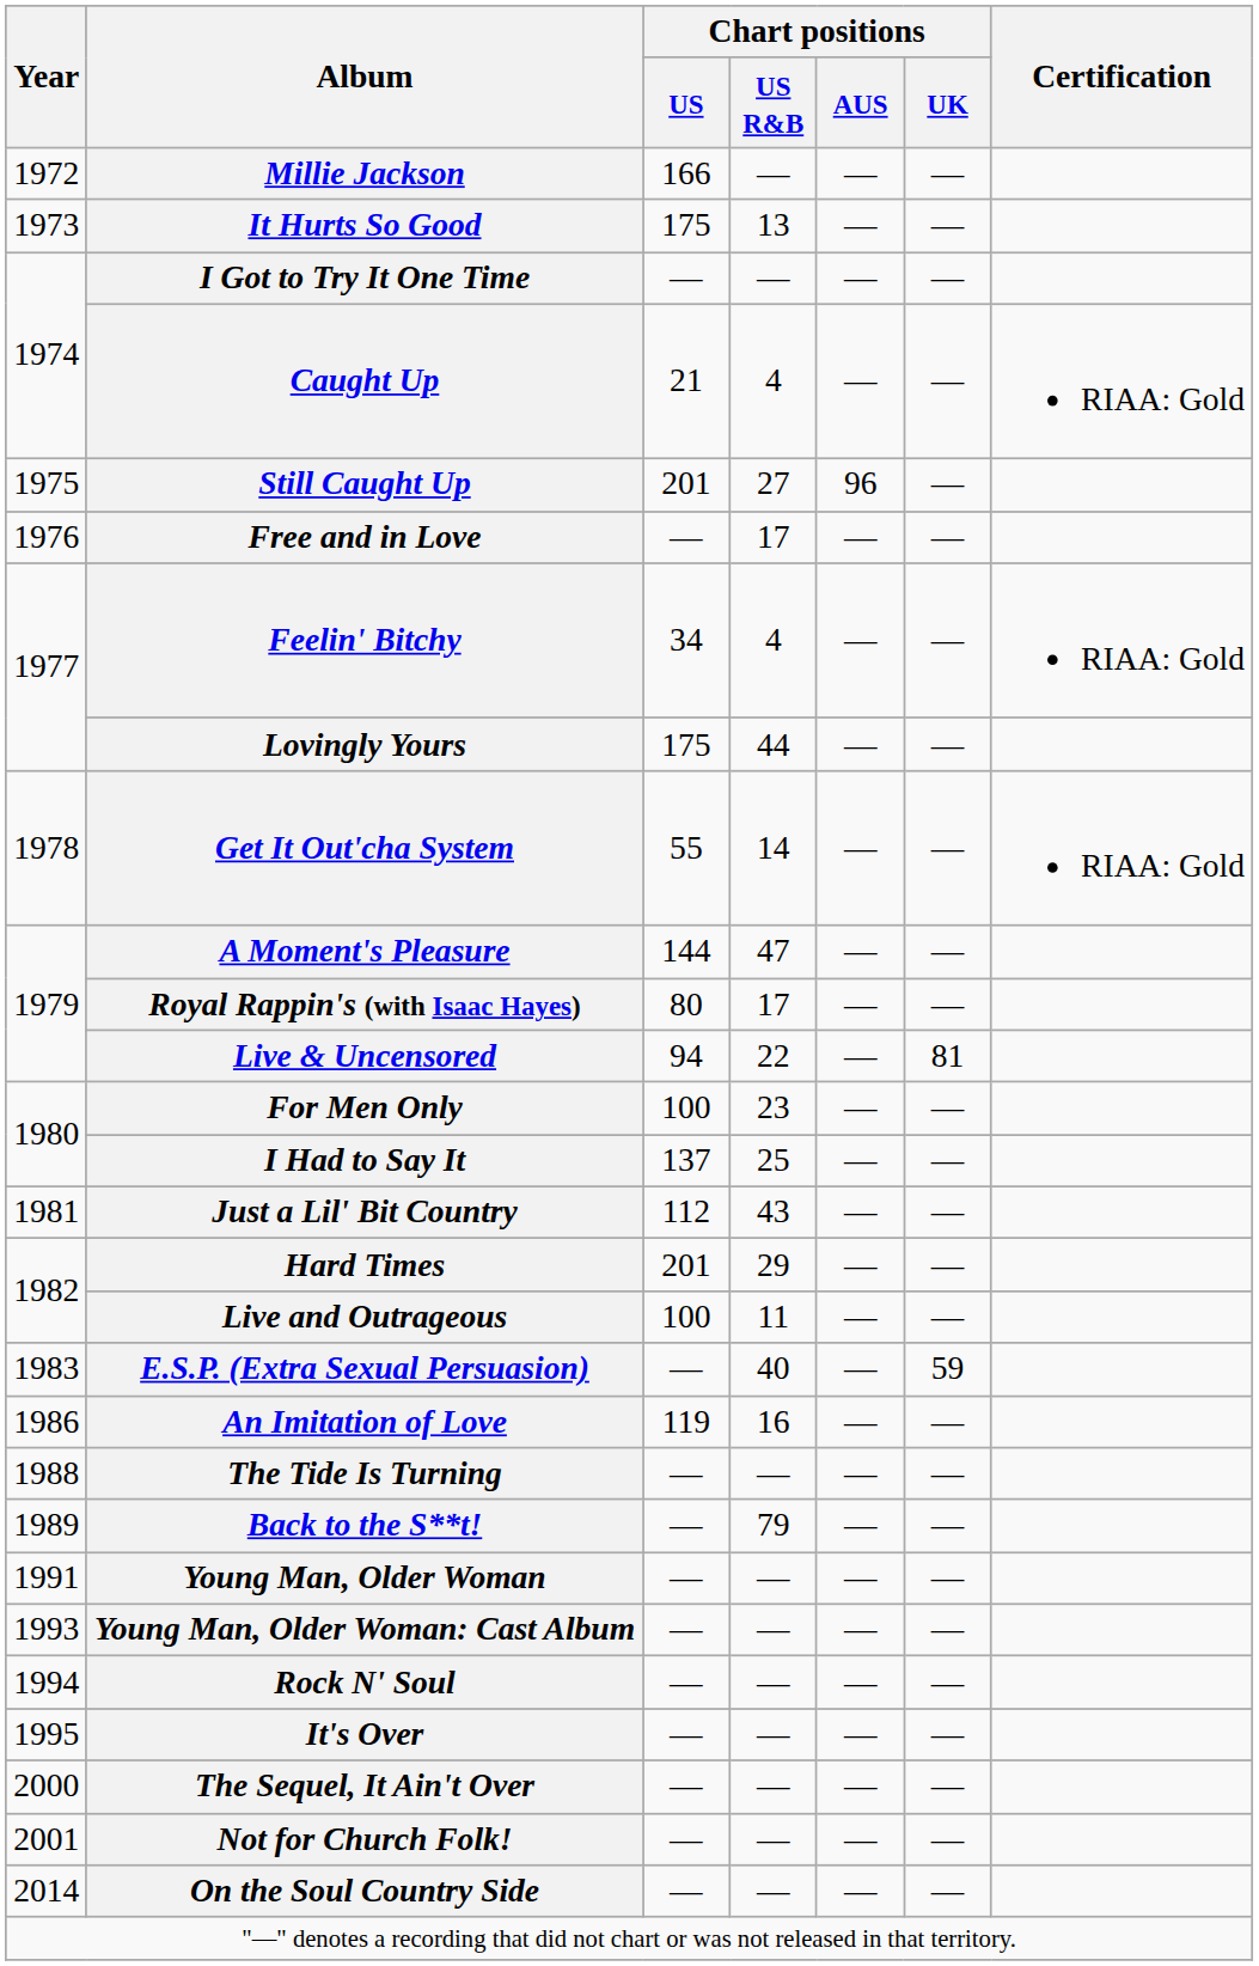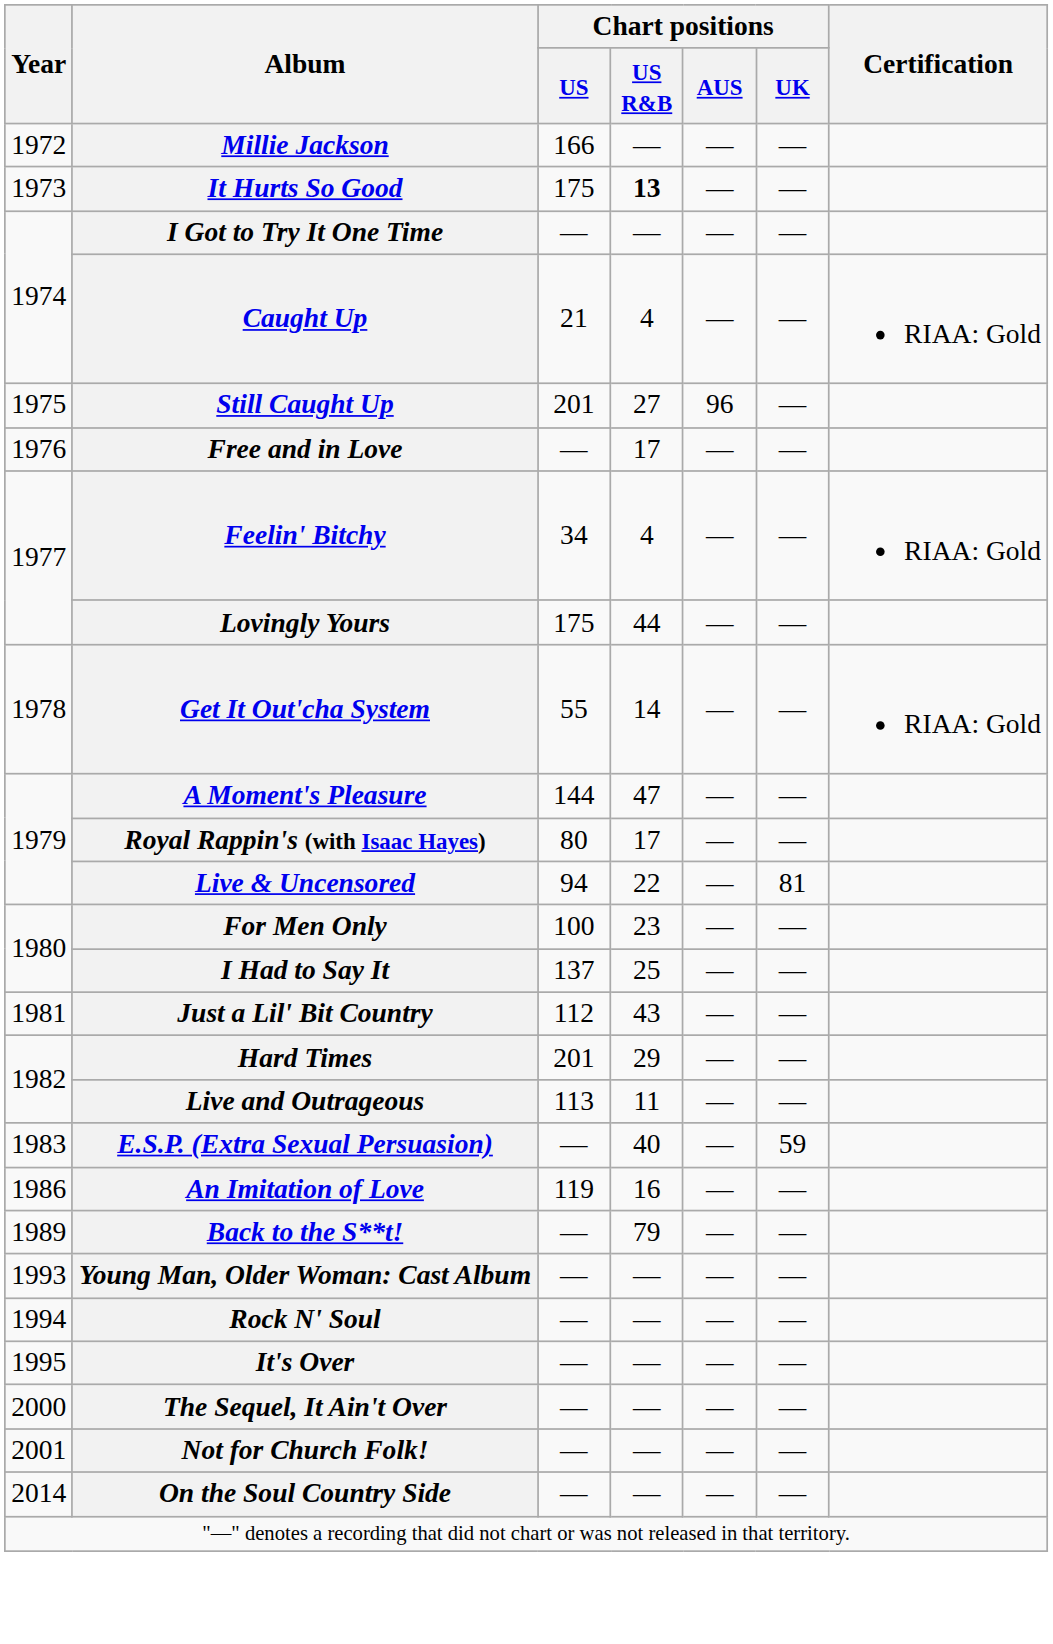 <table class="wikitable plainrowheaders" style="text-align: center;">
 <tr>
 <th scope="col" rowspan="2">Year</th>
 <th scope="col" rowspan="2">Album</th>
 <th scope="col" colspan="4">Chart positions</th>
 <th scope="col" rowspan="2">Certification</th>
 </tr>
 <tr>
 <th scope="col" width="35"><small><a href='#'>US</a></small><br></th>
 <th scope="col" width="35"><small><a href='#'>US R&B</a></small><br></th>
 <th scope="col" width="35"><small><a href='#'>AUS</a></small><br></th>
 <th scope="col" width="35"><small><a href='#'>UK</a></small><br></th>
 </tr>
 <tr>
 <td>1972</td>
 <th scope="row"><em><a href='#'>Millie Jackson</a></em></th>
 <td>166</td>
 <td>—</td>
 <td>—</td>
 <td>—</td>
 <td></td>
 </tr>
 <tr>
 <td>1973</td>
 <th scope="row"><em><a href='#'>It Hurts So Good</a></em></th>
 <td>175</td>
-<td>13</td>
+<td><strong>13</strong></td>
 <td>—</td>
 <td>—</td>
 <td></td>
 </tr>
 <tr>
 <td rowspan="2">1974</td>
 <th scope="row"><em>I Got to Try It One Time</em></th>
 <td>—</td>
 <td>—</td>
 <td>—</td>
 <td>—</td>
 <td></td>
 </tr>
 <tr>
 <th scope="row"><em><a href='#'>Caught Up</a></em></th>
 <td>21</td>
 <td>4</td>
 <td>—</td>
 <td>—</td>
 <td><br><ul><li>RIAA: Gold</li></ul></td>
 </tr>
 <tr>
 <td>1975</td>
 <th scope="row"><em><a href='#'>Still Caught Up</a></em></th>
 <td>201</td>
 <td>27</td>
 <td>96</td>
 <td>—</td>
 <td></td>
 </tr>
 <tr>
 <td>1976</td>
 <th scope="row"><em>Free and in Love</em></th>
 <td>—</td>
 <td>17</td>
 <td>—</td>
 <td>—</td>
 <td></td>
 </tr>
 <tr>
 <td rowspan="2">1977</td>
 <th scope="row"><em><a href='#'>Feelin' Bitchy</a></em></th>
 <td>34</td>
 <td>4</td>
 <td>—</td>
 <td>—</td>
 <td><br><ul><li>RIAA: Gold</li></ul></td>
 </tr>
 <tr>
 <th scope="row"><em>Lovingly Yours</em></th>
 <td>175</td>
 <td>44</td>
 <td>—</td>
 <td>—</td>
 <td></td>
 </tr>
 <tr>
 <td>1978</td>
 <th scope="row"><em><a href='#'>Get It Out'cha System</a></em></th>
 <td>55</td>
 <td>14</td>
 <td>—</td>
 <td>—</td>
 <td><br><ul><li>RIAA: Gold</li></ul></td>
 </tr>
 <tr>
 <td rowspan="3">1979</td>
 <th scope="row"><em><a href='#'>A Moment's Pleasure</a></em></th>
 <td>144</td>
 <td>47</td>
 <td>—</td>
 <td>—</td>
 <td></td>
 </tr>
 <tr>
 <th scope="row"><em>Royal Rappin's</em> <small>(with <a href='#'>Isaac Hayes</a>)</small></th>
 <td>80</td>
 <td>17</td>
 <td>—</td>
 <td>—</td>
 <td></td>
 </tr>
 <tr>
 <th scope="row"><em><a href='#'>Live & Uncensored</a></em></th>
 <td>94</td>
 <td>22</td>
 <td>—</td>
 <td>81</td>
 <td></td>
 </tr>
 <tr>
 <td rowspan="2">1980</td>
 <th scope="row"><em>For Men Only</em></th>
 <td>100</td>
 <td>23</td>
 <td>—</td>
 <td>—</td>
 <td></td>
 </tr>
 <tr>
 <th scope="row"><em>I Had to Say It</em></th>
 <td>137</td>
 <td>25</td>
 <td>—</td>
 <td>—</td>
 <td></td>
 </tr>
 <tr>
 <td>1981</td>
 <th scope="row"><em>Just a Lil' Bit Country</em></th>
 <td>112</td>
 <td>43</td>
 <td>—</td>
 <td>—</td>
 <td></td>
 </tr>
 <tr>
 <td rowspan="2">1982</td>
 <th scope="row"><em>Hard Times</em></th>
 <td>201</td>
 <td>29</td>
 <td>—</td>
 <td>—</td>
 <td></td>
 </tr>
 <tr>
 <th scope="row"><em>Live and Outrageous</em></th>
-<td>100</td>
+<td>113</td>
 <td>11</td>
 <td>—</td>
 <td>—</td>
 <td></td>
 </tr>
 <tr>
 <td>1983</td>
 <th scope="row"><em><a href='#'>E.S.P. (Extra Sexual Persuasion)</a></em></th>
 <td>—</td>
 <td>40</td>
 <td>—</td>
 <td>59</td>
 <td></td>
 </tr>
 <tr>
 <td>1986</td>
 <th scope="row"><em><a href='#'>An Imitation of Love</a></em></th>
 <td>119</td>
 <td>16</td>
 <td>—</td>
 <td>—</td>
 <td></td>
 </tr>
 <tr>
-<td>1988</td>
-<th scope="row"><em>The Tide Is Turning</em></th>
-<td>—</td>
-<td>—</td>
-<td>—</td>
-<td>—</td>
-<td></td>
-</tr>
-<tr>
 <td>1989</td>
 <th scope="row"><em><a href='#'>Back to the S**t!</a></em></th>
 <td>—</td>
 <td>79</td>
-<td>—</td>
-<td>—</td>
-<td></td>
-</tr>
-<tr>
-<td>1991</td>
-<th scope="row"><em>Young Man, Older Woman</em></th>
-<td>—</td>
-<td>—</td>
 <td>—</td>
 <td>—</td>
 <td></td>
 </tr>
 <tr>
 <td>1993</td>
 <th scope="row"><em>Young Man, Older Woman: Cast Album</em></th>
 <td>—</td>
 <td>—</td>
 <td>—</td>
 <td>—</td>
 <td></td>
 </tr>
 <tr>
 <td>1994</td>
 <th scope="row"><em>Rock N' Soul</em></th>
 <td>—</td>
 <td>—</td>
 <td>—</td>
 <td>—</td>
 <td></td>
 </tr>
 <tr>
 <td>1995</td>
 <th scope="row"><em>It's Over</em></th>
 <td>—</td>
 <td>—</td>
 <td>—</td>
 <td>—</td>
 <td></td>
 </tr>
 <tr>
 <td>2000</td>
 <th scope="row"><em>The Sequel, It Ain't Over</em></th>
 <td>—</td>
 <td>—</td>
 <td>—</td>
 <td>—</td>
 <td></td>
 </tr>
 <tr>
 <td>2001</td>
 <th scope="row"><em>Not for Church Folk!</em></th>
 <td>—</td>
 <td>—</td>
 <td>—</td>
 <td>—</td>
 <td></td>
 </tr>
 <tr>
 <td>2014</td>
 <th scope="row"><em>On the Soul Country Side</em></th>
 <td>—</td>
 <td>—</td>
 <td>—</td>
 <td>—</td>
 <td></td>
 </tr>
 <tr>
 <td colspan="7" style="font-size:9pt;">"—" denotes a recording that did not chart or was not released in that territory.</td>
 </tr>
 </table>
